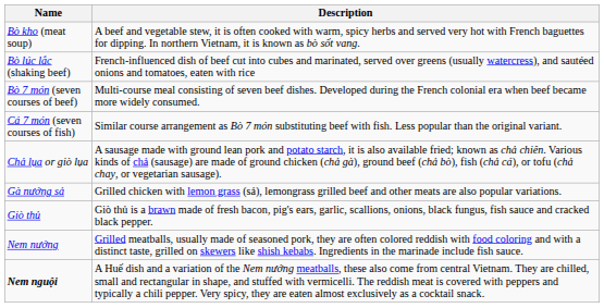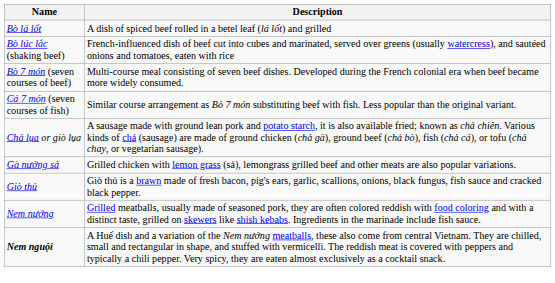 <table class="wikitable">
 <tr>
 <th scope="col" style="width:120px;">Name</th>
 <th>Description</th>
 </tr>
 <tr>
-<td><em><a href='#'>Bò kho</a></em> (meat soup)</td>
-<td>A beef and vegetable stew, it is often cooked with warm, spicy herbs and served very hot with French baguettes for dipping. In northern Vietnam, it is known as <em>bò sốt vang</em>.</td>
+<td><em><a href='#'>Bò lá lốt</a></em></td>
+<td>A dish of spiced beef rolled in a betel leaf (<em>lá lốt</em>) and grilled</td>
 </tr>
 <tr>
 <td><em><a href='#'>Bò lúc lắc</a></em> (shaking beef)</td>
 <td>French-influenced dish of beef cut into cubes and marinated, served over greens (usually <a href='#'>watercress</a>), and sautéed onions and tomatoes, eaten with rice</td>
 </tr>
 <tr>
 <td><em><a href='#'>Bò 7 món</a></em> (seven courses of beef)</td>
 <td>Multi-course meal consisting of seven beef dishes. Developed during the French colonial era when beef became more widely consumed.</td>
 </tr>
 <tr>
 <td><em><a href='#'>Cá 7 món</a></em> (seven courses of fish)</td>
 <td>Similar course arrangement as <em>Bò 7 món</em> substituting beef with fish. Less popular than the original variant.</td>
 </tr>
 <tr>
 <td><em><a href='#'>Chả lụa</a> or giò lụa</em></td>
 <td>A sausage made with ground lean pork and <a href='#'>potato starch</a>, it is also available fried; known as <em>chả chiên</em>. Various kinds of <a href='#'>chả</a> (sausage) are made of ground chicken (<em>chả gà</em>), ground beef (<em>chả bò</em>), fish (<em>chả cá</em>), or tofu (<em>chả chay</em>, or vegetarian sausage).</td>
 </tr>
 <tr>
 <td><em><a href='#'>Gà nướng sả</a></em></td>
 <td>Grilled chicken with <a href='#'>lemon grass</a> (sả), lemongrass grilled beef and other meats are also popular variations.</td>
 </tr>
 <tr>
 <td><em><a href='#'>Giò thủ</a></em></td>
 <td>Giò thủ is a <a href='#'>brawn</a> made of fresh bacon, pig's ears, garlic, scallions, onions, black fungus, fish sauce and cracked black pepper.</td>
 </tr>
 <tr>
 <td><em><a href='#'>Nem nướng</a></em></td>
 <td><a href='#'>Grilled</a> meatballs, usually made of seasoned pork, they are often colored reddish with <a href='#'>food coloring</a> and with a distinct taste, grilled on <a href='#'>skewers</a> like <a href='#'>shish kebabs</a>. Ingredients in the marinade include fish sauce.</td>
 </tr>
 <tr>
 <td><strong><em>Nem nguội</em></strong></td>
 <td>A Huế dish and a variation of the <em>Nem nướng</em> <a href='#'>meatballs</a>, these also come from central Vietnam. They are chilled, small and rectangular in shape, and stuffed with vermicelli. The reddish meat is covered with peppers and typically a chili pepper. Very spicy, they are eaten almost exclusively as a cocktail snack.</td>
 </tr>
 </table>
